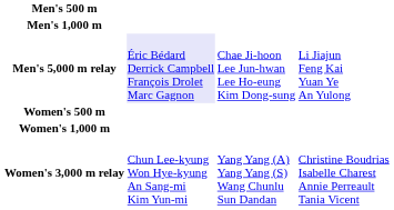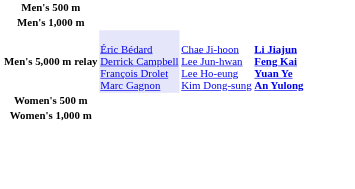 <table>
 <tr>
 <th scope="row">Men's 500 m<br></th>
 <td></td>
 <td></td>
 <td></td>
 </tr>
 <tr>
 <th scope="row">Men's 1,000 m<br></th>
 <td></td>
 <td></td>
 <td></td>
 </tr>
 <tr>
 <th scope="row">Men's 5,000 m relay<br></th>
 <td style="background: lavender;"><br><a href='#'>Éric Bédard</a><br><a href='#'>Derrick Campbell</a><br><a href='#'>François Drolet</a><br><a href='#'>Marc Gagnon</a></td>
 <td><br><a href='#'>Chae Ji-hoon</a><br><a href='#'>Lee Jun-hwan</a><br><a href='#'>Lee Ho-eung</a><br><a href='#'>Kim Dong-sung</a></td>
-<td><br><a href='#'>Li Jiajun</a><br><a href='#'>Feng Kai</a><br><a href='#'>Yuan Ye</a><br><a href='#'>An Yulong</a></td>
+<td><strong><br><a href='#'>Li Jiajun</a><br><a href='#'>Feng Kai</a><br><a href='#'>Yuan Ye</a><br><a href='#'>An Yulong</a></strong></td>
 </tr>
 <tr>
 <th scope="row">Women's 500 m<br></th>
 <td></td>
 <td></td>
 <td></td>
 </tr>
 <tr>
 <th scope="row">Women's 1,000 m<br></th>
 <td></td>
 <td></td>
 <td></td>
 </tr>
-<tr>
-<th scope="row">Women's 3,000 m relay<br></th>
-<td><br><a href='#'>Chun Lee-kyung</a><br><a href='#'>Won Hye-kyung</a><br><a href='#'>An Sang-mi</a><br><a href='#'>Kim Yun-mi</a></td>
-<td><br><a href='#'>Yang Yang (A)</a><br><a href='#'>Yang Yang (S)</a><br><a href='#'>Wang Chunlu</a><br><a href='#'>Sun Dandan</a></td>
-<td><br><a href='#'>Christine Boudrias</a><br><a href='#'>Isabelle Charest</a><br><a href='#'>Annie Perreault</a><br><a href='#'>Tania Vicent</a></td>
-</tr>
 </table>
